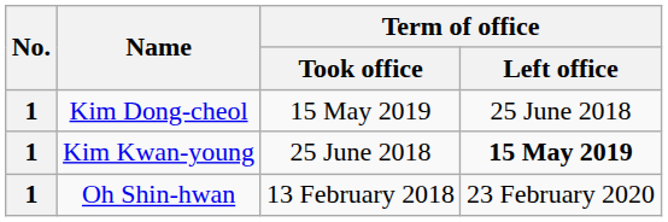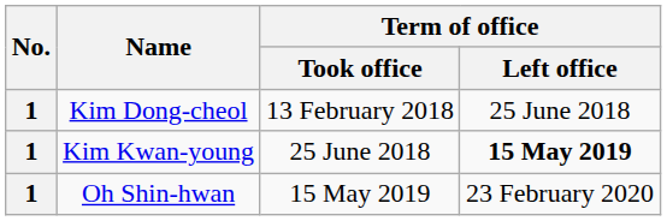 <table class="wikitable" style="text-align:center">
 <tr>
 <th rowspan=2>No.</th>
 <th rowspan=2>Name</th>
 <th colspan=2>Term of office</th>
 </tr>
 <tr>
 <th>Took office</th>
 <th>Left office</th>
 </tr>
 <tr>
 <th>1</th>
 <td><a href='#'>Kim Dong-cheol</a></td>
-<td>15 May 2019</td>
+<td>13 February 2018</td>
 <td>25 June 2018</td>
 </tr>
 <tr>
 <th>1</th>
 <td><a href='#'>Kim Kwan-young</a></td>
 <td>25 June 2018</td>
 <td><strong>15 May 2019</strong></td>
 </tr>
 <tr>
 <th>1</th>
 <td><a href='#'>Oh Shin-hwan</a></td>
-<td>13 February 2018</td>
+<td>15 May 2019</td>
 <td>23 February 2020</td>
 </tr>
 </table>
